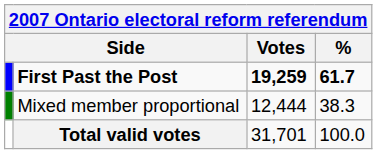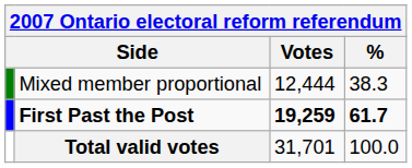 <table class="wikitable" style="font-size: 95%; clear:both">
 <tr style="background-color:#E9E9E9">
 <th colspan=4><a href='#'>2007 Ontario electoral reform referendum</a></th>
 </tr>
 <tr style="background-color:#E9E9E9">
 <th colspan=2 style="width: 130px">Side</th>
 <th style="width: 50px">Votes</th>
 <th style="width: 40px">%</th>
 </tr>
 <tr>
+<td bgcolor="green"></td>
+<td>Mixed member proportional</td>
+<td>12,444</td>
+<td>38.3</td>
+</tr>
+<tr>
 <td bgcolor="blue"></td>
 <td><strong>First Past the Post</strong></td>
 <td><strong>19,259</strong></td>
 <td><strong>61.7</strong></td>
-</tr>
-<tr>
-<td bgcolor="green"></td>
-<td>Mixed member proportional</td>
-<td>12,444</td>
-<td>38.3</td>
 </tr>
 <tr>
 <td bgcolor="white"></td>
 <th>Total valid votes</th>
 <td>31,701</td>
 <td>100.0</td>
 </tr>
 </table>
